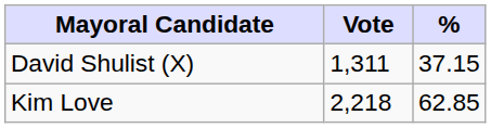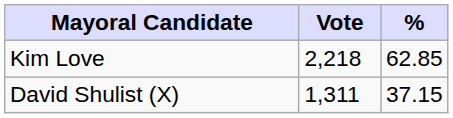 <table class="wikitable">
 <tr>
 <th style="background:#ddf; width:200px;">Mayoral Candidate </th>
 <th style="background:#ddf; width:50px;">Vote</th>
 <th style="background:#ddf; width:30px;">%</th>
 </tr>
 <tr>
+<td>Kim Love</td>
+<td>2,218</td>
+<td>62.85</td>
+</tr>
+<tr>
 <td>David Shulist (X)</td>
 <td>1,311</td>
 <td>37.15</td>
 </tr>
-<tr>
-<td>Kim Love</td>
-<td>2,218</td>
-<td>62.85</td>
-</tr>
 </table>
